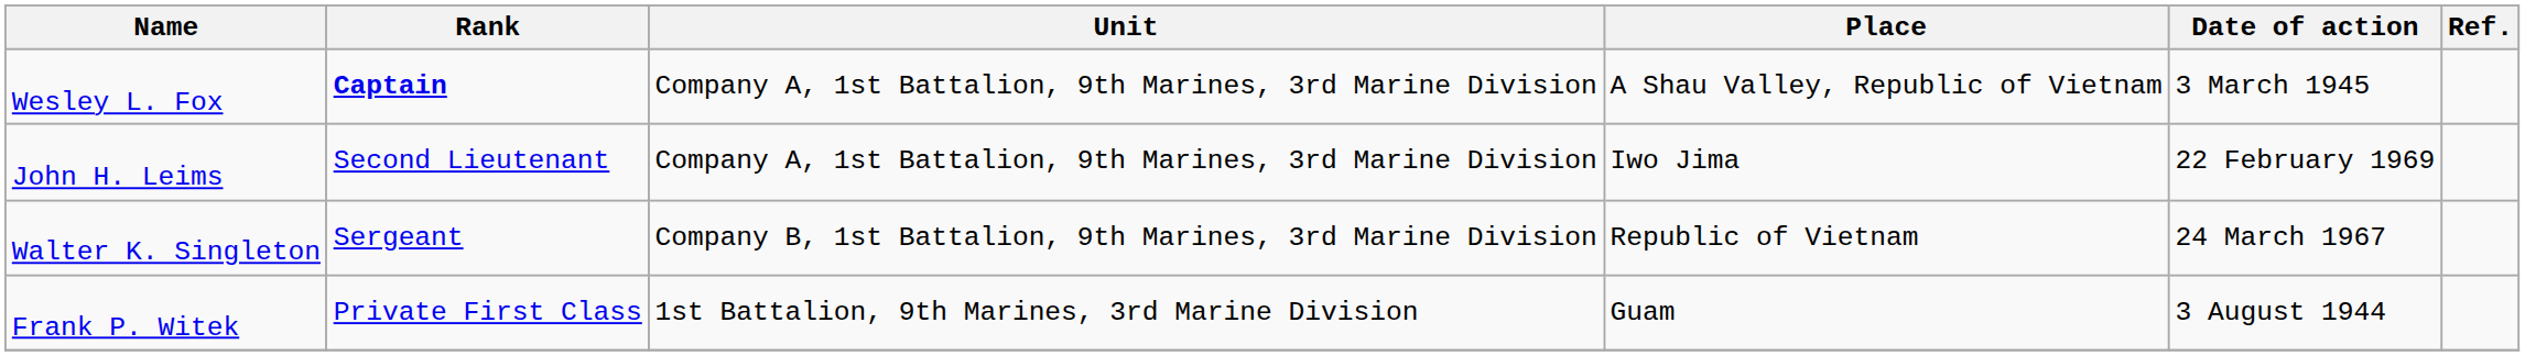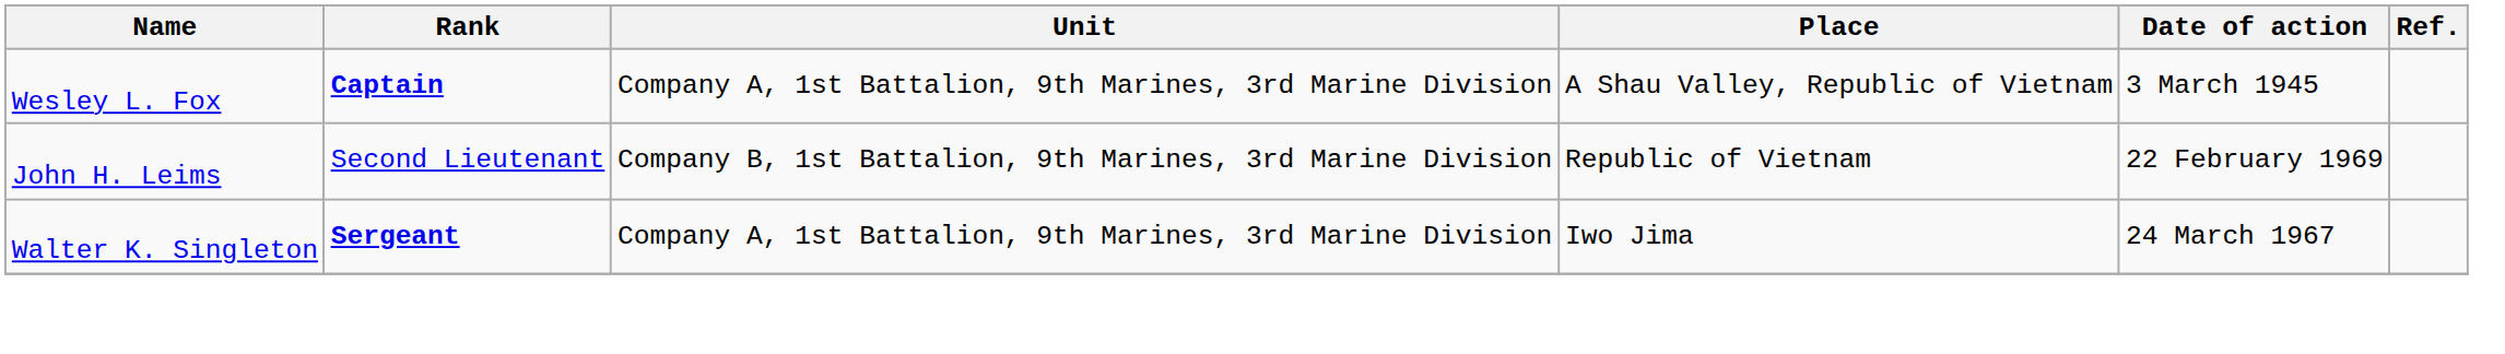 <table class="wikitable" style="text-align:left">
 <tr bgcolor="#CCCCCC">
 <th>Name</th>
 <th>Rank</th>
 <th>Unit</th>
 <th>Place</th>
 <th>Date of action</th>
 <th>Ref.</th>
 </tr>
 <tr>
 <td><br><a href='#'>Wesley L. Fox</a></td>
 <td><strong><a href='#'>Captain</a></strong></td>
 <td>Company A, 1st Battalion, 9th Marines, 3rd Marine Division</td>
 <td>A Shau Valley, Republic of Vietnam</td>
 <td>3 March 1945</td>
 <td></td>
 </tr>
 <tr>
 <td><br><a href='#'>John H. Leims</a></td>
 <td><a href='#'>Second Lieutenant</a></td>
-<td>Company A, 1st Battalion, 9th Marines, 3rd Marine Division</td>
-<td>Iwo Jima</td>
+<td>Company B, 1st Battalion, 9th Marines, 3rd Marine Division</td>
+<td>Republic of Vietnam</td>
 <td>22 February 1969</td>
 <td></td>
 </tr>
 <tr>
 <td><br><a href='#'>Walter K. Singleton</a></td>
-<td><a href='#'>Sergeant</a></td>
-<td>Company B, 1st Battalion, 9th Marines, 3rd Marine Division</td>
-<td>Republic of Vietnam</td>
+<td><strong><a href='#'>Sergeant</a></strong></td>
+<td>Company A, 1st Battalion, 9th Marines, 3rd Marine Division</td>
+<td>Iwo Jima</td>
 <td>24 March 1967</td>
-<td></td>
-</tr>
-<tr>
-<td><br><a href='#'>Frank P. Witek</a></td>
-<td><a href='#'>Private First Class</a></td>
-<td>1st Battalion, 9th Marines, 3rd Marine Division</td>
-<td>Guam</td>
-<td>3 August 1944</td>
 <td></td>
 </tr>
 <tr>
 </tr>
 </table>
